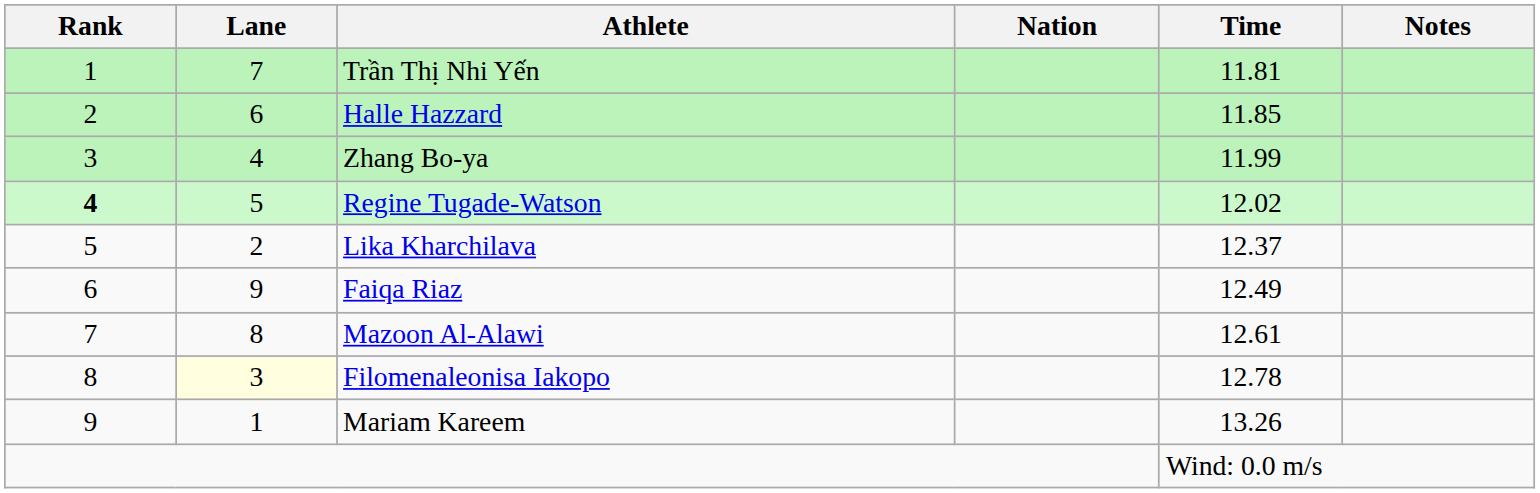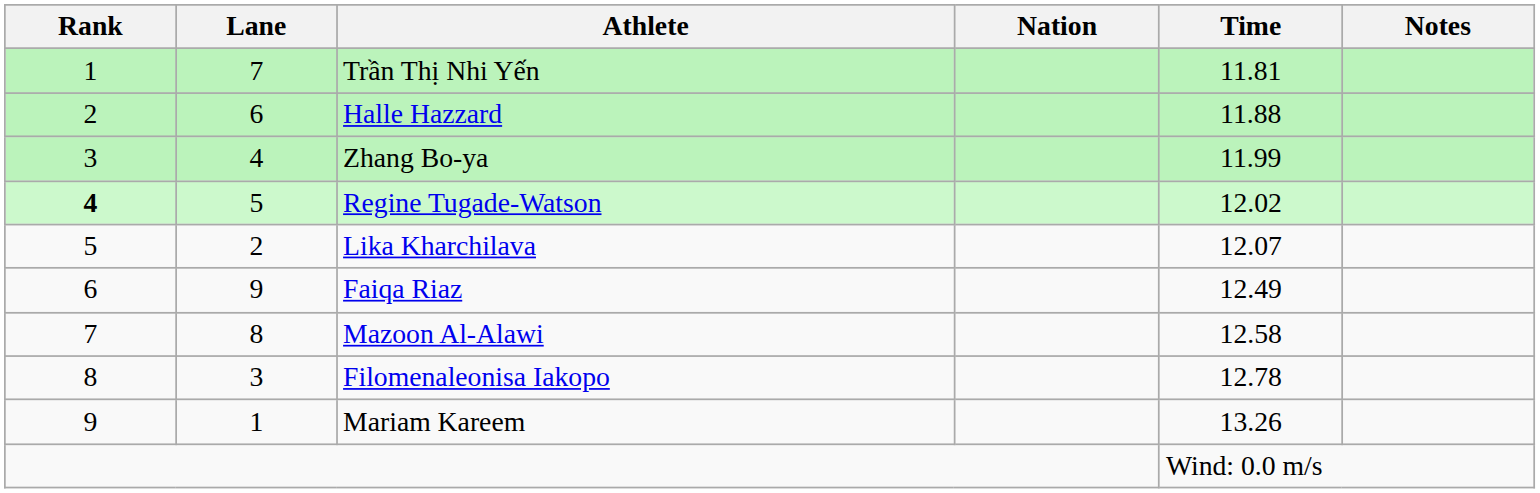 <table class="wikitable sortable" style="text-align:center;width: 70%;">
 <tr>
 <th>Rank</th>
 <th>Lane</th>
 <th>Athlete</th>
 <th>Nation</th>
 <th>Time</th>
 <th>Notes</th>
 </tr>
 <tr bgcolor=bbf3bb>
 <td>1</td>
 <td>7</td>
 <td align=left>Trần Thị Nhi Yến</td>
 <td align=left></td>
 <td>11.81</td>
 <td></td>
 </tr>
 <tr bgcolor=bbf3bb>
 <td>2</td>
 <td>6</td>
 <td align=left><a href='#'>Halle Hazzard</a></td>
 <td align=left></td>
-<td>11.85</td>
+<td>11.88</td>
 <td></td>
 </tr>
 <tr bgcolor=bbf3bb>
 <td>3</td>
 <td>4</td>
 <td align=left>Zhang Bo-ya</td>
 <td align=left></td>
 <td>11.99</td>
 <td></td>
 </tr>
 <tr bgcolor=ccf9cc>
 <td><strong>4</strong></td>
 <td>5</td>
 <td align=left><a href='#'>Regine Tugade-Watson</a></td>
 <td align=left></td>
 <td>12.02</td>
 <td></td>
 </tr>
 <tr>
 <td>5</td>
 <td>2</td>
 <td align=left><a href='#'>Lika Kharchilava</a></td>
 <td align=left></td>
-<td>12.37</td>
+<td>12.07</td>
 <td></td>
 </tr>
 <tr>
 <td>6</td>
 <td>9</td>
 <td align=left><a href='#'>Faiqa Riaz</a></td>
 <td align=left></td>
 <td>12.49</td>
 <td></td>
 </tr>
 <tr>
 <td>7</td>
 <td>8</td>
 <td align=left><a href='#'>Mazoon Al-Alawi</a></td>
 <td align=left></td>
-<td>12.61</td>
+<td>12.58</td>
 <td></td>
 </tr>
 <tr>
 <td>8</td>
-<td style="background: lightyellow;">3</td>
+<td>3</td>
 <td align=left><a href='#'>Filomenaleonisa Iakopo</a></td>
 <td align=left></td>
 <td>12.78</td>
 <td></td>
 </tr>
 <tr>
 <td>9</td>
 <td>1</td>
 <td align=left>Mariam Kareem</td>
 <td align=left></td>
 <td>13.26</td>
 <td></td>
 </tr>
 <tr class="sortbottom">
 <td colspan="4"></td>
 <td colspan="2" style="text-align:left;">Wind: 0.0 m/s</td>
 </tr>
 </table>
